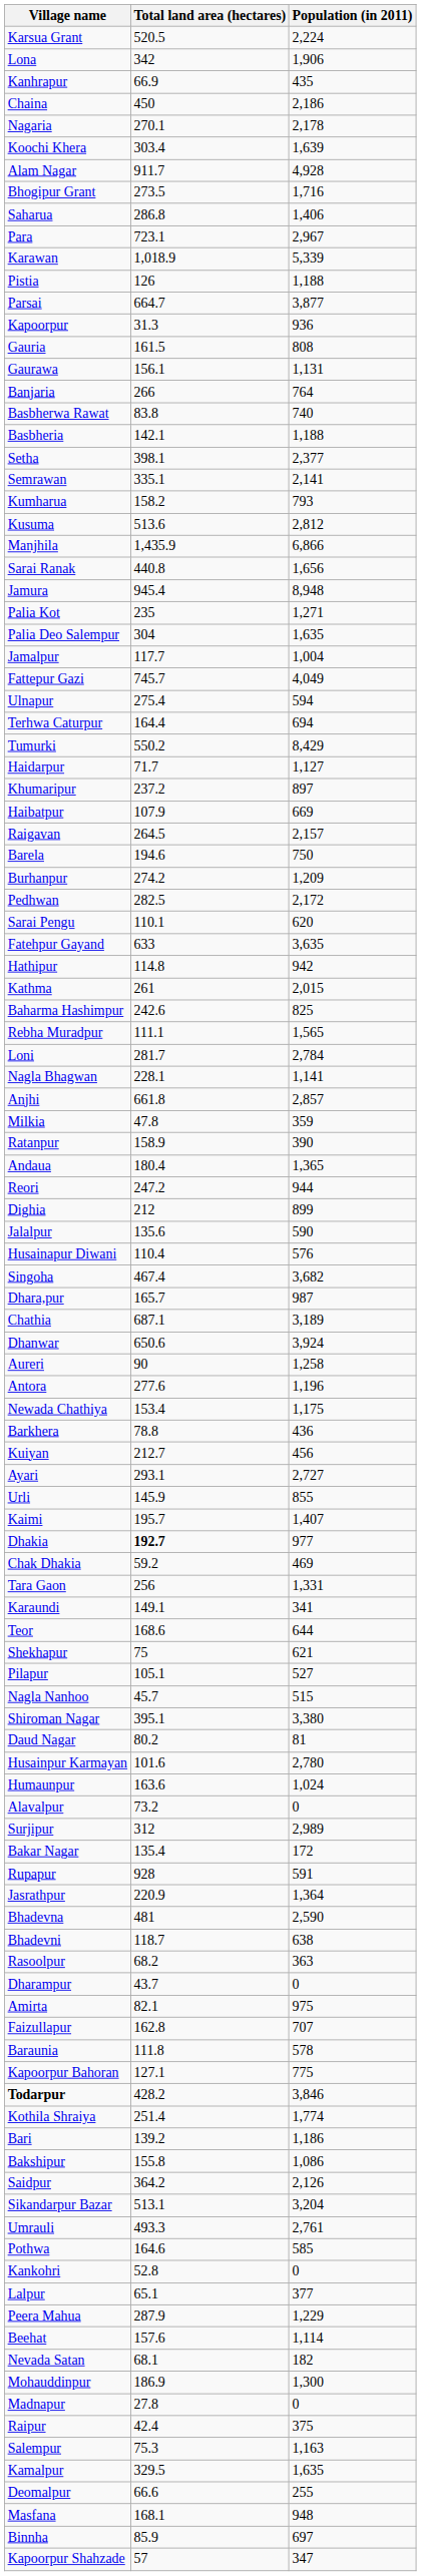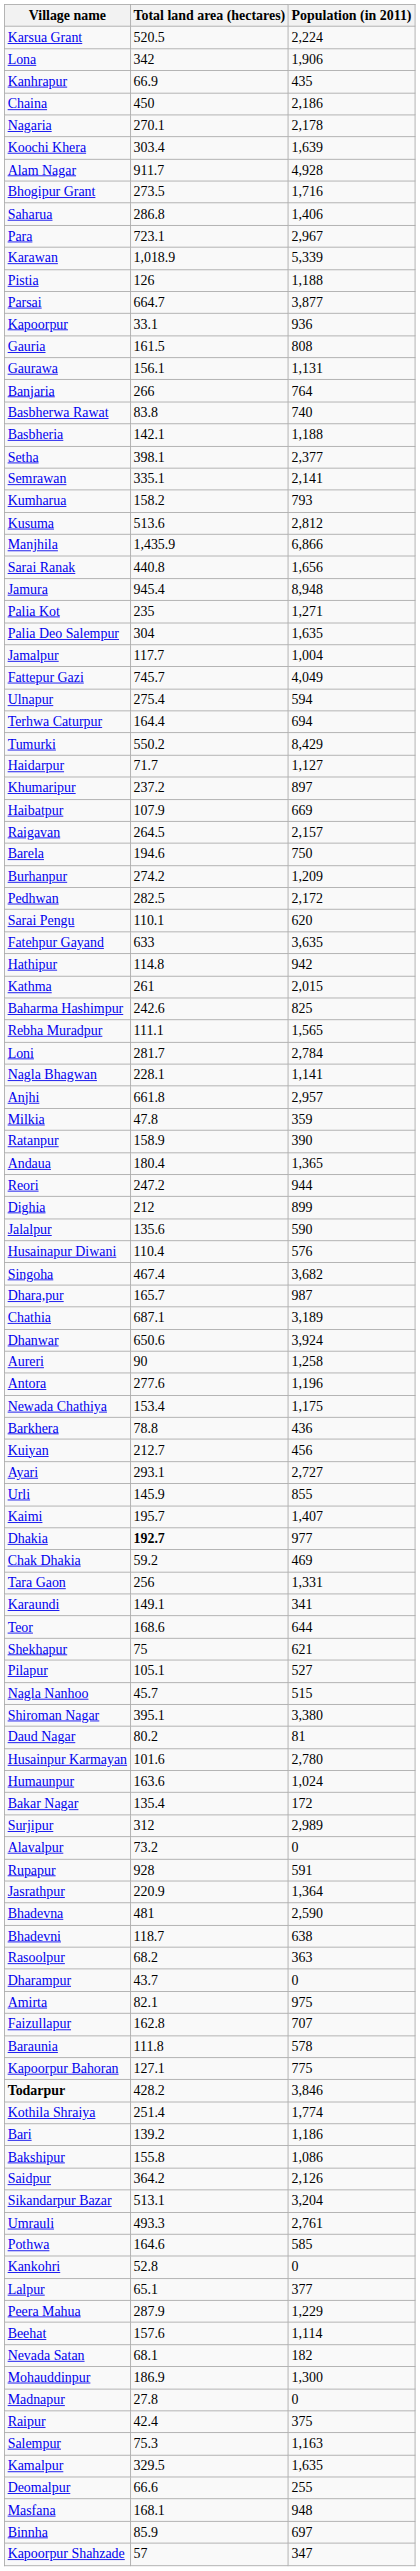 <table class="wikitable sortable">
 <tr>
 <th>Village name</th>
 <th>Total land area (hectares)</th>
 <th>Population (in 2011)</th>
 </tr>
 <tr>
 <td><a href='#'>Karsua Grant</a></td>
 <td>520.5</td>
 <td>2,224</td>
 </tr>
 <tr>
 <td><a href='#'>Lona</a></td>
 <td>342</td>
 <td>1,906</td>
 </tr>
 <tr>
 <td><a href='#'>Kanhrapur</a></td>
 <td>66.9</td>
 <td>435</td>
 </tr>
 <tr>
 <td><a href='#'>Chaina</a></td>
 <td>450</td>
 <td>2,186</td>
 </tr>
 <tr>
 <td><a href='#'>Nagaria</a></td>
 <td>270.1</td>
 <td>2,178</td>
 </tr>
 <tr>
 <td><a href='#'>Koochi Khera</a></td>
 <td>303.4</td>
 <td>1,639</td>
 </tr>
 <tr>
 <td><a href='#'>Alam Nagar</a></td>
 <td>911.7</td>
 <td>4,928</td>
 </tr>
 <tr>
 <td><a href='#'>Bhogipur Grant</a></td>
 <td>273.5</td>
 <td>1,716</td>
 </tr>
 <tr>
 <td><a href='#'>Saharua</a></td>
 <td>286.8</td>
 <td>1,406</td>
 </tr>
 <tr>
 <td><a href='#'>Para</a></td>
 <td>723.1</td>
 <td>2,967</td>
 </tr>
 <tr>
 <td><a href='#'>Karawan</a></td>
 <td>1,018.9</td>
 <td>5,339</td>
 </tr>
 <tr>
 <td><a href='#'>Pistia</a></td>
 <td>126</td>
 <td>1,188</td>
 </tr>
 <tr>
 <td><a href='#'>Parsai</a></td>
 <td>664.7</td>
 <td>3,877</td>
 </tr>
 <tr>
 <td><a href='#'>Kapoorpur</a></td>
-<td>31.3</td>
+<td>33.1</td>
 <td>936</td>
 </tr>
 <tr>
 <td><a href='#'>Gauria</a></td>
 <td>161.5</td>
 <td>808</td>
 </tr>
 <tr>
 <td><a href='#'>Gaurawa</a></td>
 <td>156.1</td>
 <td>1,131</td>
 </tr>
 <tr>
 <td><a href='#'>Banjaria</a></td>
 <td>266</td>
 <td>764</td>
 </tr>
 <tr>
 <td><a href='#'>Basbherwa Rawat</a></td>
 <td>83.8</td>
 <td>740</td>
 </tr>
 <tr>
 <td><a href='#'>Basbheria</a></td>
 <td>142.1</td>
 <td>1,188</td>
 </tr>
 <tr>
 <td><a href='#'>Setha</a></td>
 <td>398.1</td>
 <td>2,377</td>
 </tr>
 <tr>
 <td><a href='#'>Semrawan</a></td>
 <td>335.1</td>
 <td>2,141</td>
 </tr>
 <tr>
 <td><a href='#'>Kumharua</a></td>
 <td>158.2</td>
 <td>793</td>
 </tr>
 <tr>
 <td><a href='#'>Kusuma</a></td>
 <td>513.6</td>
 <td>2,812</td>
 </tr>
 <tr>
 <td><a href='#'>Manjhila</a></td>
 <td>1,435.9</td>
 <td>6,866</td>
 </tr>
 <tr>
 <td><a href='#'>Sarai Ranak</a></td>
 <td>440.8</td>
 <td>1,656</td>
 </tr>
 <tr>
 <td><a href='#'>Jamura</a></td>
 <td>945.4</td>
 <td>8,948</td>
 </tr>
 <tr>
 <td><a href='#'>Palia Kot</a></td>
 <td>235</td>
 <td>1,271</td>
 </tr>
 <tr>
 <td><a href='#'>Palia Deo Salempur</a></td>
 <td>304</td>
 <td>1,635</td>
 </tr>
 <tr>
 <td><a href='#'>Jamalpur</a></td>
 <td>117.7</td>
 <td>1,004</td>
 </tr>
 <tr>
 <td><a href='#'>Fattepur Gazi</a></td>
 <td>745.7</td>
 <td>4,049</td>
 </tr>
 <tr>
 <td><a href='#'>Ulnapur</a></td>
 <td>275.4</td>
 <td>594</td>
 </tr>
 <tr>
 <td><a href='#'>Terhwa Caturpur</a></td>
 <td>164.4</td>
 <td>694</td>
 </tr>
 <tr>
 <td><a href='#'>Tumurki</a></td>
 <td>550.2</td>
 <td>8,429</td>
 </tr>
 <tr>
 <td><a href='#'>Haidarpur</a></td>
 <td>71.7</td>
 <td>1,127</td>
 </tr>
 <tr>
 <td><a href='#'>Khumaripur</a></td>
 <td>237.2</td>
 <td>897</td>
 </tr>
 <tr>
 <td><a href='#'>Haibatpur</a></td>
 <td>107.9</td>
 <td>669</td>
 </tr>
 <tr>
 <td><a href='#'>Raigavan</a></td>
 <td>264.5</td>
 <td>2,157</td>
 </tr>
 <tr>
 <td><a href='#'>Barela</a></td>
 <td>194.6</td>
 <td>750</td>
 </tr>
 <tr>
 <td><a href='#'>Burhanpur</a></td>
 <td>274.2</td>
 <td>1,209</td>
 </tr>
 <tr>
 <td><a href='#'>Pedhwan</a></td>
 <td>282.5</td>
 <td>2,172</td>
 </tr>
 <tr>
 <td><a href='#'>Sarai Pengu</a></td>
 <td>110.1</td>
 <td>620</td>
 </tr>
 <tr>
 <td><a href='#'>Fatehpur Gayand</a></td>
 <td>633</td>
 <td>3,635</td>
 </tr>
 <tr>
 <td><a href='#'>Hathipur</a></td>
 <td>114.8</td>
 <td>942</td>
 </tr>
 <tr>
 <td><a href='#'>Kathma</a></td>
 <td>261</td>
 <td>2,015</td>
 </tr>
 <tr>
 <td><a href='#'>Baharma Hashimpur</a></td>
 <td>242.6</td>
 <td>825</td>
 </tr>
 <tr>
 <td><a href='#'>Rebha Muradpur</a></td>
 <td>111.1</td>
 <td>1,565</td>
 </tr>
 <tr>
 <td><a href='#'>Loni</a></td>
 <td>281.7</td>
 <td>2,784</td>
 </tr>
 <tr>
 <td><a href='#'>Nagla Bhagwan</a></td>
 <td>228.1</td>
 <td>1,141</td>
 </tr>
 <tr>
 <td><a href='#'>Anjhi</a></td>
 <td>661.8</td>
-<td>2,857</td>
+<td>2,957</td>
 </tr>
 <tr>
 <td><a href='#'>Milkia</a></td>
 <td>47.8</td>
 <td>359</td>
 </tr>
 <tr>
 <td><a href='#'>Ratanpur</a></td>
 <td>158.9</td>
 <td>390</td>
 </tr>
 <tr>
 <td><a href='#'>Andaua</a></td>
 <td>180.4</td>
 <td>1,365</td>
 </tr>
 <tr>
 <td><a href='#'>Reori</a></td>
 <td>247.2</td>
 <td>944</td>
 </tr>
 <tr>
 <td><a href='#'>Dighia</a></td>
 <td>212</td>
 <td>899</td>
 </tr>
 <tr>
 <td><a href='#'>Jalalpur</a></td>
 <td>135.6</td>
 <td>590</td>
 </tr>
 <tr>
 <td><a href='#'>Husainapur Diwani</a></td>
 <td>110.4</td>
 <td>576</td>
 </tr>
 <tr>
 <td><a href='#'>Singoha</a></td>
 <td>467.4</td>
 <td>3,682</td>
 </tr>
 <tr>
 <td><a href='#'>Dhara,pur</a></td>
 <td>165.7</td>
 <td>987</td>
 </tr>
 <tr>
 <td><a href='#'>Chathia</a></td>
 <td>687.1</td>
 <td>3,189</td>
 </tr>
 <tr>
 <td><a href='#'>Dhanwar</a></td>
 <td>650.6</td>
 <td>3,924</td>
 </tr>
 <tr>
 <td><a href='#'>Aureri</a></td>
 <td>90</td>
 <td>1,258</td>
 </tr>
 <tr>
 <td><a href='#'>Antora</a></td>
 <td>277.6</td>
 <td>1,196</td>
 </tr>
 <tr>
 <td><a href='#'>Newada Chathiya</a></td>
 <td>153.4</td>
 <td>1,175</td>
 </tr>
 <tr>
 <td><a href='#'>Barkhera</a></td>
 <td>78.8</td>
 <td>436</td>
 </tr>
 <tr>
 <td><a href='#'>Kuiyan</a></td>
 <td>212.7</td>
 <td>456</td>
 </tr>
 <tr>
 <td><a href='#'>Ayari</a></td>
 <td>293.1</td>
 <td>2,727</td>
 </tr>
 <tr>
 <td><a href='#'>Urli</a></td>
 <td>145.9</td>
 <td>855</td>
 </tr>
 <tr>
 <td><a href='#'>Kaimi</a></td>
 <td>195.7</td>
 <td>1,407</td>
 </tr>
 <tr>
 <td><a href='#'>Dhakia</a></td>
 <td><strong>192.7</strong></td>
 <td>977</td>
 </tr>
 <tr>
 <td><a href='#'>Chak Dhakia</a></td>
 <td>59.2</td>
 <td>469</td>
 </tr>
 <tr>
 <td><a href='#'>Tara Gaon</a></td>
 <td>256</td>
 <td>1,331</td>
 </tr>
 <tr>
 <td><a href='#'>Karaundi</a></td>
 <td>149.1</td>
 <td>341</td>
 </tr>
 <tr>
 <td><a href='#'>Teor</a></td>
 <td>168.6</td>
 <td>644</td>
 </tr>
 <tr>
 <td><a href='#'>Shekhapur</a></td>
 <td>75</td>
 <td>621</td>
 </tr>
 <tr>
 <td><a href='#'>Pilapur</a></td>
 <td>105.1</td>
 <td>527</td>
 </tr>
 <tr>
 <td><a href='#'>Nagla Nanhoo</a></td>
 <td>45.7</td>
 <td>515</td>
 </tr>
 <tr>
 <td><a href='#'>Shiroman Nagar</a></td>
 <td>395.1</td>
 <td>3,380</td>
 </tr>
 <tr>
 <td><a href='#'>Daud Nagar</a></td>
 <td>80.2</td>
 <td>81</td>
 </tr>
 <tr>
 <td><a href='#'>Husainpur Karmayan</a></td>
 <td>101.6</td>
 <td>2,780</td>
 </tr>
 <tr>
 <td><a href='#'>Humaunpur</a></td>
 <td>163.6</td>
 <td>1,024</td>
 </tr>
 <tr>
-<td><a href='#'>Alavalpur</a></td>
-<td>73.2</td>
-<td>0</td>
+<td><a href='#'>Bakar Nagar</a></td>
+<td>135.4</td>
+<td>172</td>
 </tr>
 <tr>
 <td><a href='#'>Surjipur</a></td>
 <td>312</td>
 <td>2,989</td>
 </tr>
 <tr>
-<td><a href='#'>Bakar Nagar</a></td>
-<td>135.4</td>
-<td>172</td>
+<td><a href='#'>Alavalpur</a></td>
+<td>73.2</td>
+<td>0</td>
 </tr>
 <tr>
 <td><a href='#'>Rupapur</a></td>
 <td>928</td>
 <td>591</td>
 </tr>
 <tr>
 <td><a href='#'>Jasrathpur</a></td>
 <td>220.9</td>
 <td>1,364</td>
 </tr>
 <tr>
 <td><a href='#'>Bhadevna</a></td>
 <td>481</td>
 <td>2,590</td>
 </tr>
 <tr>
 <td><a href='#'>Bhadevni</a></td>
 <td>118.7</td>
 <td>638</td>
 </tr>
 <tr>
 <td><a href='#'>Rasoolpur</a></td>
 <td>68.2</td>
 <td>363</td>
 </tr>
 <tr>
 <td><a href='#'>Dharampur</a></td>
 <td>43.7</td>
 <td>0</td>
 </tr>
 <tr>
 <td><a href='#'>Amirta</a></td>
 <td>82.1</td>
 <td>975</td>
 </tr>
 <tr>
 <td><a href='#'>Faizullapur</a></td>
 <td>162.8</td>
 <td>707</td>
 </tr>
 <tr>
 <td><a href='#'>Baraunia</a></td>
 <td>111.8</td>
 <td>578</td>
 </tr>
 <tr>
 <td><a href='#'>Kapoorpur Bahoran</a></td>
 <td>127.1</td>
 <td>775</td>
 </tr>
 <tr>
 <td><strong>Todarpur</strong></td>
 <td>428.2</td>
 <td>3,846</td>
 </tr>
 <tr>
 <td><a href='#'>Kothila Shraiya</a></td>
 <td>251.4</td>
 <td>1,774</td>
 </tr>
 <tr>
 <td><a href='#'>Bari</a></td>
 <td>139.2</td>
 <td>1,186</td>
 </tr>
 <tr>
 <td><a href='#'>Bakshipur</a></td>
 <td>155.8</td>
 <td>1,086</td>
 </tr>
 <tr>
 <td><a href='#'>Saidpur</a></td>
 <td>364.2</td>
 <td>2,126</td>
 </tr>
 <tr>
 <td><a href='#'>Sikandarpur Bazar</a></td>
 <td>513.1</td>
 <td>3,204</td>
 </tr>
 <tr>
 <td><a href='#'>Umrauli</a></td>
 <td>493.3</td>
 <td>2,761</td>
 </tr>
 <tr>
 <td><a href='#'>Pothwa</a></td>
 <td>164.6</td>
 <td>585</td>
 </tr>
 <tr>
 <td><a href='#'>Kankohri</a></td>
 <td>52.8</td>
 <td>0</td>
 </tr>
 <tr>
 <td><a href='#'>Lalpur</a></td>
 <td>65.1</td>
 <td>377</td>
 </tr>
 <tr>
 <td><a href='#'>Peera Mahua</a></td>
 <td>287.9</td>
 <td>1,229</td>
 </tr>
 <tr>
 <td><a href='#'>Beehat</a></td>
 <td>157.6</td>
 <td>1,114</td>
 </tr>
 <tr>
 <td><a href='#'>Nevada Satan</a></td>
 <td>68.1</td>
 <td>182</td>
 </tr>
 <tr>
 <td><a href='#'>Mohauddinpur</a></td>
 <td>186.9</td>
 <td>1,300</td>
 </tr>
 <tr>
 <td><a href='#'>Madnapur</a></td>
 <td>27.8</td>
 <td>0</td>
 </tr>
 <tr>
 <td><a href='#'>Raipur</a></td>
 <td>42.4</td>
 <td>375</td>
 </tr>
 <tr>
 <td><a href='#'>Salempur</a></td>
 <td>75.3</td>
 <td>1,163</td>
 </tr>
 <tr>
 <td><a href='#'>Kamalpur</a></td>
 <td>329.5</td>
 <td>1,635</td>
 </tr>
 <tr>
 <td><a href='#'>Deomalpur</a></td>
 <td>66.6</td>
 <td>255</td>
 </tr>
 <tr>
 <td><a href='#'>Masfana</a></td>
 <td>168.1</td>
 <td>948</td>
 </tr>
 <tr>
 <td><a href='#'>Binnha</a></td>
 <td>85.9</td>
 <td>697</td>
 </tr>
 <tr>
 <td><a href='#'>Kapoorpur Shahzade</a></td>
 <td>57</td>
 <td>347</td>
 </tr>
 </table>
